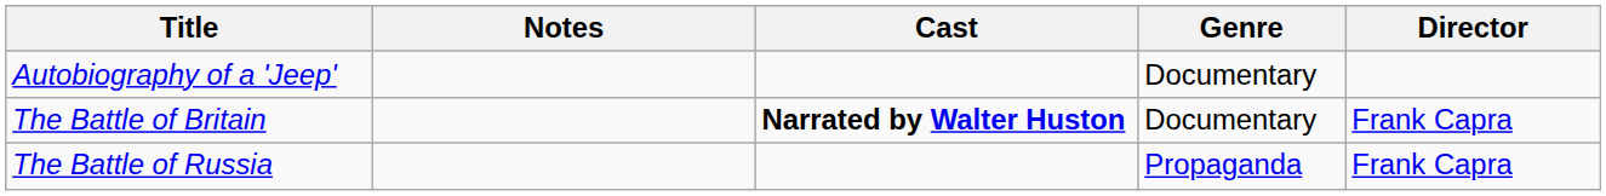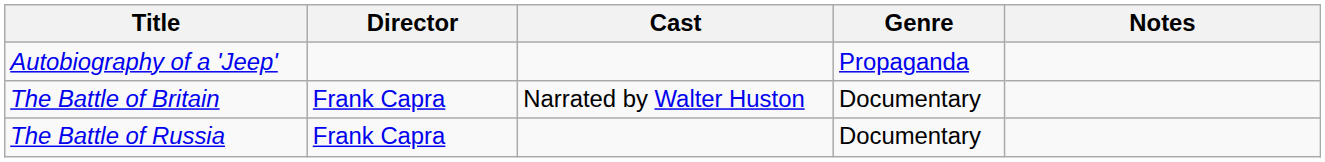 <table class="wikitable" style="width:100%;">
 <tr>
 <th style="width:23%;">Title</th>
-<th style="width:24%;">Notes</th>
+<th style="width:16%;">Director</th>
 <th style="width:24%;">Cast</th>
 <th style="width:13%;">Genre</th>
-<th style="width:16%;">Director</th>
+<th style="width:24%;">Notes</th>
 </tr>
 <tr>
 <td><em><a href='#'>Autobiography of a 'Jeep'</a></em></td>
 <td></td>
 <td></td>
+<td><a href='#'>Propaganda</a></td>
+<td></td>
+</tr>
+<tr>
+<td><em><a href='#'>The Battle of Britain</a></em></td>
+<td><a href='#'>Frank Capra</a></td>
+<td>Narrated by <a href='#'>Walter Huston</a></td>
 <td>Documentary</td>
 <td></td>
 </tr>
 <tr>
-<td><em><a href='#'>The Battle of Britain</a></em></td>
+<td><em><a href='#'>The Battle of Russia</a></em></td>
+<td><a href='#'>Frank Capra</a></td>
 <td></td>
-<td><strong>Narrated by <a href='#'>Walter Huston</a></strong></td>
 <td>Documentary</td>
-<td><a href='#'>Frank Capra</a></td>
-</tr>
-<tr>
-<td><em><a href='#'>The Battle of Russia</a></em></td>
 <td></td>
-<td></td>
-<td><a href='#'>Propaganda</a></td>
-<td><a href='#'>Frank Capra</a></td>
 </tr>
 </table>
